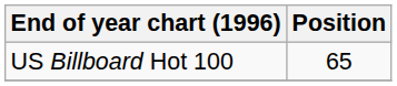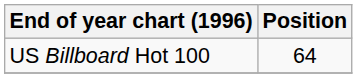 <table class="wikitable sortable">
 <tr>
 <th align="left">End of year chart (1996)</th>
 <th align="center">Position</th>
 </tr>
 <tr>
 <td>US <em>Billboard</em> Hot 100</td>
-<td align="center">65</td>
+<td align="center">64</td>
 </tr>
 <tr>
 </tr>
 </table>
